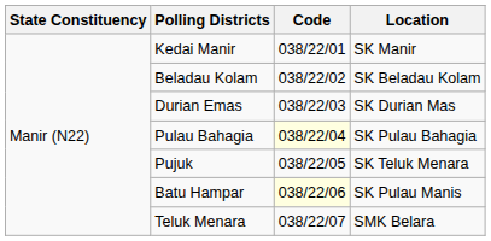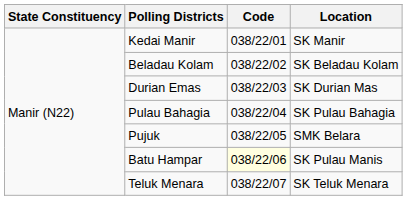 <table class="wikitable sortable mw-collapsible">
 <tr>
 <th><small>State Constituency</small></th>
 <th><small>Polling Districts</small></th>
 <th><small>Code</small></th>
 <th><small>Location</small></th>
 </tr>
 <tr>
 <td rowspan="7"><small>Manir (N22)</small></td>
 <td><small>Kedai Manir</small></td>
 <td><small>038/22/01</small></td>
 <td><small>SK Manir</small></td>
 </tr>
 <tr>
 <td><small>Beladau Kolam</small></td>
 <td><small>038/22/02</small></td>
 <td><small>SK Beladau Kolam</small></td>
 </tr>
 <tr>
 <td><small>Durian Emas</small></td>
 <td><small>038/22/03</small></td>
 <td><small>SK Durian Mas</small></td>
 </tr>
 <tr>
 <td><small>Pulau Bahagia</small></td>
-<td style="background: lightyellow;"><small>038/22/04</small></td>
+<td><small>038/22/04</small></td>
 <td><small>SK Pulau Bahagia</small></td>
 </tr>
 <tr>
 <td><small>Pujuk</small></td>
 <td><small>038/22/05</small></td>
-<td><small>SK Teluk Menara</small></td>
+<td><small>SMK Belara</small></td>
 </tr>
 <tr>
 <td><small>Batu Hampar</small></td>
 <td style="background: lightyellow;"><small>038/22/06</small></td>
 <td><small>SK Pulau Manis</small></td>
 </tr>
 <tr>
 <td><small>Teluk Menara</small></td>
 <td><small>038/22/07</small></td>
-<td><small>SMK Belara</small></td>
+<td><small>SK Teluk Menara</small></td>
 </tr>
 </table>
